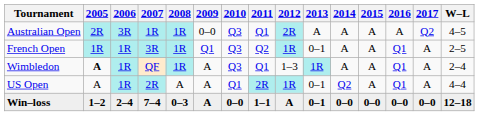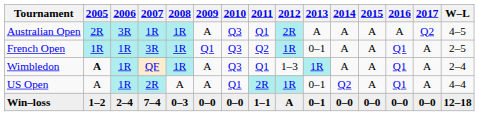 <table class=wikitable style=text-align:center;>
 <tr>
 <th>Tournament</th>
 <th><a href='#'>2005</a></th>
 <th><a href='#'>2006</a></th>
 <th><a href='#'>2007</a></th>
 <th><a href='#'>2008</a></th>
 <th><a href='#'>2009</a></th>
 <th><a href='#'>2010</a></th>
 <th><a href='#'>2011</a></th>
 <th><a href='#'>2012</a></th>
 <th><a href='#'>2013</a></th>
 <th><a href='#'>2014</a></th>
 <th><a href='#'>2015</a></th>
 <th><a href='#'>2016</a></th>
 <th><a href='#'>2017</a></th>
 <th>W–L</th>
 </tr>
 <tr>
 <td align=left><a href='#'>Australian Open</a></td>
 <td bgcolor=afeeee><a href='#'>2R</a></td>
 <td bgcolor=afeeee><a href='#'>3R</a></td>
 <td bgcolor=afeeee><a href='#'>1R</a></td>
 <td bgcolor=afeeee><a href='#'>1R</a></td>
-<td>0–0</td>
+<td>A</td>
 <td><a href='#'>Q3</a></td>
 <td><a href='#'>Q1</a></td>
 <td bgcolor=afeeee><a href='#'>2R</a></td>
 <td>A</td>
 <td>A</td>
 <td>A</td>
 <td>A</td>
 <td><a href='#'>Q2</a></td>
 <td>4–5</td>
 </tr>
 <tr>
 <td align=left><a href='#'>French Open</a></td>
 <td bgcolor=afeeee><a href='#'>1R</a></td>
 <td bgcolor=afeeee><a href='#'>1R</a></td>
 <td bgcolor=afeeee><a href='#'>3R</a></td>
 <td bgcolor=afeeee><a href='#'>1R</a></td>
 <td><a href='#'>Q1</a></td>
 <td><a href='#'>Q3</a></td>
 <td><a href='#'>Q2</a></td>
 <td bgcolor=afeeee><a href='#'>1R</a></td>
 <td>0–1</td>
 <td>A</td>
 <td>A</td>
 <td><a href='#'>Q1</a></td>
 <td>A</td>
 <td>2–5</td>
 </tr>
 <tr>
 <td align=left><a href='#'>Wimbledon</a></td>
 <td><strong>A</strong></td>
 <td bgcolor=afeeee><a href='#'>1R</a></td>
 <td bgcolor=ffebcd><a href='#'>QF</a></td>
 <td bgcolor=afeeee><a href='#'>1R</a></td>
 <td>A</td>
 <td><a href='#'>Q3</a></td>
 <td><a href='#'>Q1</a></td>
 <td>1–3</td>
 <td bgcolor=afeeee><a href='#'>1R</a></td>
 <td>A</td>
 <td>A</td>
 <td><a href='#'>Q1</a></td>
 <td>A</td>
 <td>2–4</td>
 </tr>
 <tr>
 <td align=left><a href='#'>US Open</a></td>
 <td>A</td>
 <td bgcolor=afeeee><a href='#'>1R</a></td>
 <td bgcolor=afeeee><a href='#'>2R</a></td>
 <td>A</td>
 <td>A</td>
 <td><a href='#'>Q1</a></td>
 <td bgcolor=afeeee><a href='#'>2R</a></td>
 <td bgcolor=afeeee><a href='#'>1R</a></td>
 <td>0–1</td>
 <td><a href='#'>Q2</a></td>
 <td>A</td>
 <td><a href='#'>Q1</a></td>
 <td>A</td>
 <td>4–4</td>
 </tr>
 <tr style="background:#efefef; font-weight:bold;">
 <td style="text-align:left">Win–loss</td>
 <td>1–2</td>
 <td>2–4</td>
 <td>7–4</td>
 <td>0–3</td>
-<td>A</td>
+<td>0–0</td>
 <td>0–0</td>
 <td>1–1</td>
 <td>A</td>
 <td>0–1</td>
 <td>0–0</td>
 <td>0–0</td>
 <td>0–0</td>
 <td>0–0</td>
 <td>12–18</td>
 </tr>
 </table>
